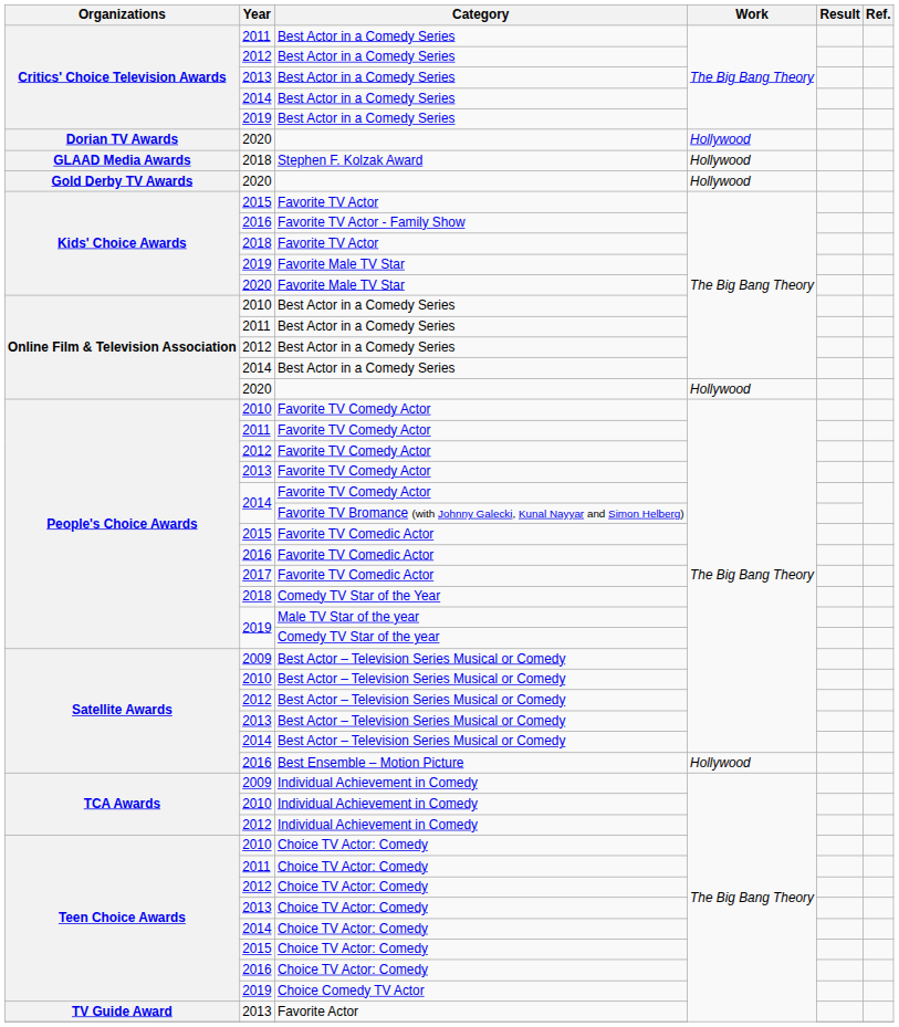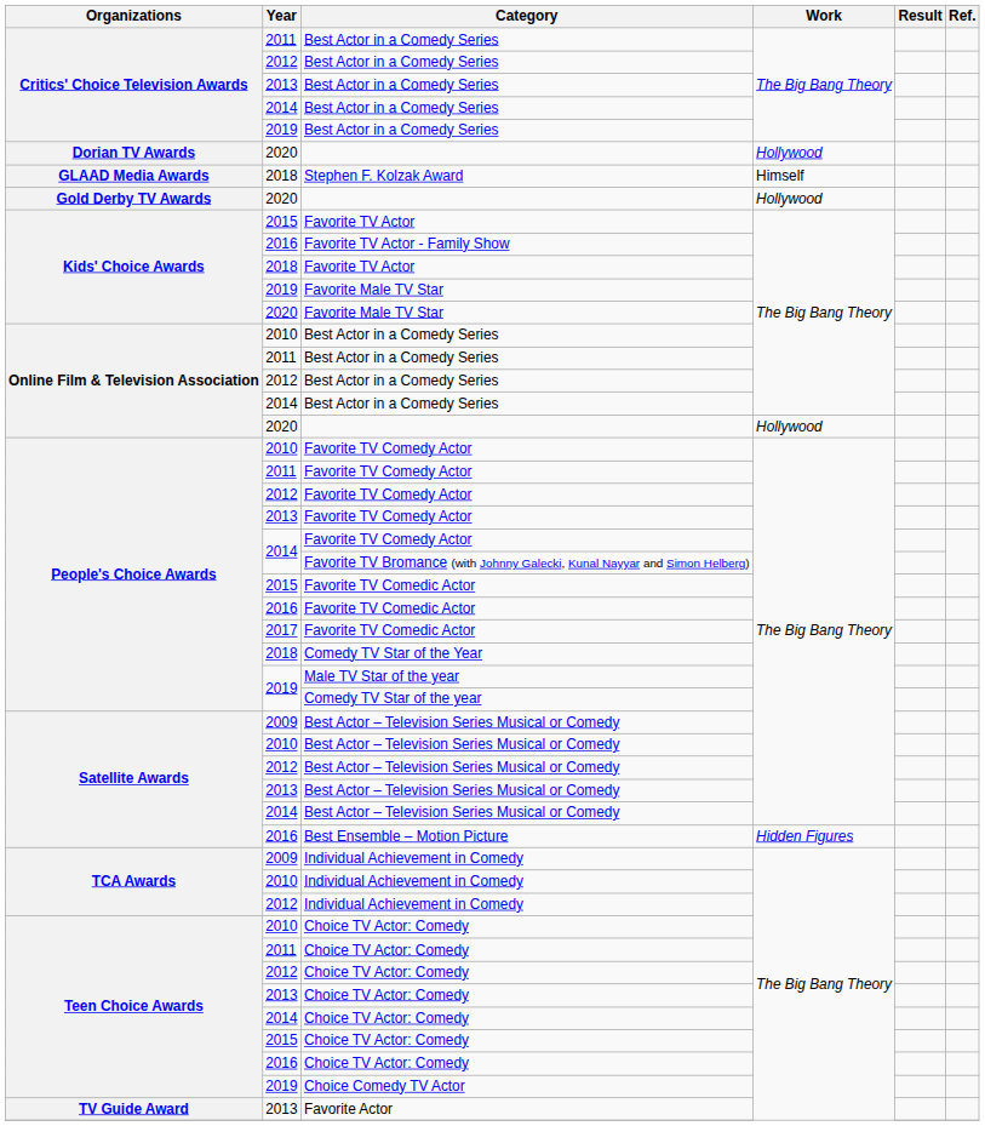 <table class="wikitable sortable plainrowheaders">
 <tr>
 <th>Organizations</th>
 <th>Year</th>
 <th>Category</th>
 <th>Work</th>
 <th>Result</th>
 <th class="unsortable">Ref.</th>
 </tr>
 <tr>
 <th rowspan="5" scope="row"><a href='#'>Critics' Choice Television Awards</a></th>
 <td><a href='#'>2011</a></td>
 <td><a href='#'>Best Actor in a Comedy Series</a></td>
 <td rowspan=5><em><a href='#'>The Big Bang Theory</a></em></td>
 <td></td>
 <td></td>
 </tr>
 <tr>
 <td><a href='#'>2012</a></td>
 <td><a href='#'>Best Actor in a Comedy Series</a></td>
 <td></td>
 <td></td>
 </tr>
 <tr>
 <td><a href='#'>2013</a></td>
 <td><a href='#'>Best Actor in a Comedy Series</a></td>
 <td></td>
 <td></td>
 </tr>
 <tr>
 <td><a href='#'>2014</a></td>
 <td><a href='#'>Best Actor in a Comedy Series</a></td>
 <td></td>
 <td></td>
 </tr>
 <tr>
 <td><a href='#'>2019</a></td>
 <td><a href='#'>Best Actor in a Comedy Series</a></td>
 <td></td>
 <td></td>
 </tr>
 <tr>
 <th rowspan="1" scope="row"><a href='#'>Dorian TV Awards</a></th>
 <td>2020</td>
 <td></td>
 <td><em><a href='#'>Hollywood</a></em></td>
 <td></td>
 <td></td>
 </tr>
 <tr>
 <th rowspan="1" scope="row"><a href='#'>GLAAD Media Awards</a></th>
 <td>2018</td>
 <td><a href='#'>Stephen F. Kolzak Award</a></td>
-<td><em>Hollywood</em></td>
+<td>Himself</td>
 <td></td>
 <td></td>
 </tr>
 <tr>
 <th rowspan="1" scope="row"><a href='#'>Gold Derby TV Awards</a></th>
 <td>2020</td>
 <td></td>
 <td><em>Hollywood</em></td>
 <td></td>
 <td></td>
 </tr>
 <tr>
 <th rowspan="5" scope="row"><a href='#'>Kids' Choice Awards</a></th>
 <td><a href='#'>2015</a></td>
 <td><a href='#'>Favorite TV Actor</a></td>
 <td rowspan=9><em>The Big Bang Theory</em></td>
 <td></td>
 <td></td>
 </tr>
 <tr>
 <td><a href='#'>2016</a></td>
 <td><a href='#'>Favorite TV Actor - Family Show</a></td>
 <td></td>
 <td></td>
 </tr>
 <tr>
 <td><a href='#'>2018</a></td>
 <td><a href='#'>Favorite TV Actor</a></td>
 <td></td>
 <td></td>
 </tr>
 <tr>
 <td><a href='#'>2019</a></td>
 <td><a href='#'>Favorite Male TV Star</a></td>
 <td></td>
 <td></td>
 </tr>
 <tr>
 <td><a href='#'>2020</a></td>
 <td><a href='#'>Favorite Male TV Star</a></td>
 <td></td>
 <td></td>
 </tr>
 <tr>
 <th rowspan="5" scope="row">Online Film & Television Association</th>
 <td>2010</td>
 <td>Best Actor in a Comedy Series</td>
 <td></td>
 <td></td>
 </tr>
 <tr>
 <td>2011</td>
 <td>Best Actor in a Comedy Series</td>
 <td></td>
 <td></td>
 </tr>
 <tr>
 <td>2012</td>
 <td>Best Actor in a Comedy Series</td>
 <td></td>
 <td></td>
 </tr>
 <tr>
 <td>2014</td>
 <td>Best Actor in a Comedy Series</td>
 <td></td>
 <td></td>
 </tr>
 <tr>
 <td>2020</td>
 <td></td>
 <td><em>Hollywood</em></td>
 <td></td>
 <td></td>
 </tr>
 <tr>
 <th rowspan="12" scope="row"><a href='#'>People's Choice Awards</a></th>
 <td><a href='#'>2010</a></td>
 <td><a href='#'>Favorite TV Comedy Actor</a></td>
 <td rowspan=17><em>The Big Bang Theory</em></td>
 <td></td>
 <td></td>
 </tr>
 <tr>
 <td><a href='#'>2011</a></td>
 <td><a href='#'>Favorite TV Comedy Actor</a></td>
 <td></td>
 <td></td>
 </tr>
 <tr>
 <td><a href='#'>2012</a></td>
 <td><a href='#'>Favorite TV Comedy Actor</a></td>
 <td></td>
 <td></td>
 </tr>
 <tr>
 <td><a href='#'>2013</a></td>
 <td><a href='#'>Favorite TV Comedy Actor</a></td>
 <td></td>
 <td></td>
 </tr>
 <tr>
 <td rowspan="2"><a href='#'>2014</a></td>
 <td><a href='#'>Favorite TV Comedy Actor</a></td>
 <td></td>
 <td rowspan=2></td>
 </tr>
 <tr>
 <td><a href='#'>Favorite TV Bromance</a> <small>(with <a href='#'>Johnny Galecki</a>, <a href='#'>Kunal Nayyar</a> and <a href='#'>Simon Helberg</a>) </small></td>
 <td></td>
 </tr>
 <tr>
 <td><a href='#'>2015</a></td>
 <td><a href='#'>Favorite TV Comedic Actor</a></td>
 <td></td>
 <td></td>
 </tr>
 <tr>
 <td><a href='#'>2016</a></td>
 <td><a href='#'>Favorite TV Comedic Actor</a></td>
 <td></td>
 <td></td>
 </tr>
 <tr>
 <td><a href='#'>2017</a></td>
 <td><a href='#'>Favorite TV Comedic Actor</a></td>
 <td></td>
 <td></td>
 </tr>
 <tr>
 <td><a href='#'>2018</a></td>
 <td><a href='#'>Comedy TV Star of the Year</a></td>
 <td></td>
 <td></td>
 </tr>
 <tr>
 <td rowspan="2"><a href='#'>2019</a></td>
 <td><a href='#'>Male TV Star of the year</a></td>
 <td></td>
 <td></td>
 </tr>
 <tr>
 <td><a href='#'>Comedy TV Star of the year</a></td>
 <td></td>
 <td></td>
 </tr>
 <tr>
 <th rowspan="6" scope="row"><a href='#'>Satellite Awards</a></th>
 <td><a href='#'>2009</a></td>
 <td><a href='#'>Best Actor – Television Series Musical or Comedy</a></td>
 <td></td>
 <td></td>
 </tr>
 <tr>
 <td><a href='#'>2010</a></td>
 <td><a href='#'>Best Actor – Television Series Musical or Comedy</a></td>
 <td></td>
 <td></td>
 </tr>
 <tr>
 <td><a href='#'>2012</a></td>
 <td><a href='#'>Best Actor – Television Series Musical or Comedy</a></td>
 <td></td>
 <td></td>
 </tr>
 <tr>
 <td><a href='#'>2013</a></td>
 <td><a href='#'>Best Actor – Television Series Musical or Comedy</a></td>
 <td></td>
 <td></td>
 </tr>
 <tr>
 <td><a href='#'>2014</a></td>
 <td><a href='#'>Best Actor – Television Series Musical or Comedy</a></td>
 <td></td>
 <td></td>
 </tr>
 <tr>
 <td><a href='#'>2016</a></td>
 <td><a href='#'>Best Ensemble – Motion Picture</a></td>
-<td><em>Hollywood</em></td>
+<td rowspan=1><em><a href='#'>Hidden Figures</a></em></td>
 <td></td>
 <td></td>
 </tr>
 <tr>
 <th rowspan="3" scope="row"><a href='#'>TCA Awards</a></th>
 <td><a href='#'>2009</a></td>
 <td><a href='#'>Individual Achievement in Comedy</a></td>
 <td rowspan=20><em>The Big Bang Theory</em></td>
 <td></td>
 <td></td>
 </tr>
 <tr>
 <td><a href='#'>2010</a></td>
 <td><a href='#'>Individual Achievement in Comedy</a></td>
 <td></td>
 <td></td>
 </tr>
 <tr>
 <td><a href='#'>2012</a></td>
 <td><a href='#'>Individual Achievement in Comedy</a></td>
 <td></td>
 <td></td>
 </tr>
 <tr>
 <th rowspan="8" scope="row"><a href='#'>Teen Choice Awards</a></th>
 <td><a href='#'>2010</a></td>
 <td><a href='#'>Choice TV Actor: Comedy</a></td>
 <td></td>
 <td></td>
 </tr>
 <tr>
 <td><a href='#'>2011</a></td>
 <td><a href='#'>Choice TV Actor: Comedy</a></td>
 <td></td>
 <td></td>
 </tr>
 <tr>
 <td><a href='#'>2012</a></td>
 <td><a href='#'>Choice TV Actor: Comedy</a></td>
 <td></td>
 <td></td>
 </tr>
 <tr>
 <td><a href='#'>2013</a></td>
 <td><a href='#'>Choice TV Actor: Comedy</a></td>
 <td></td>
 <td></td>
 </tr>
 <tr>
 <td><a href='#'>2014</a></td>
 <td><a href='#'>Choice TV Actor: Comedy</a></td>
 <td></td>
 <td></td>
 </tr>
 <tr>
 <td><a href='#'>2015</a></td>
 <td><a href='#'>Choice TV Actor: Comedy</a></td>
 <td></td>
 <td></td>
 </tr>
 <tr>
 <td><a href='#'>2016</a></td>
 <td><a href='#'>Choice TV Actor: Comedy</a></td>
 <td></td>
 <td></td>
 </tr>
 <tr>
 <td><a href='#'>2019</a></td>
 <td><a href='#'>Choice Comedy TV Actor</a></td>
 <td></td>
 <td></td>
 </tr>
 <tr>
 <th rowspan="1" scope="row"><a href='#'>TV Guide Award</a></th>
 <td>2013</td>
 <td>Favorite Actor</td>
 <td></td>
 <td></td>
 </tr>
 <tr>
 </tr>
 </table>
